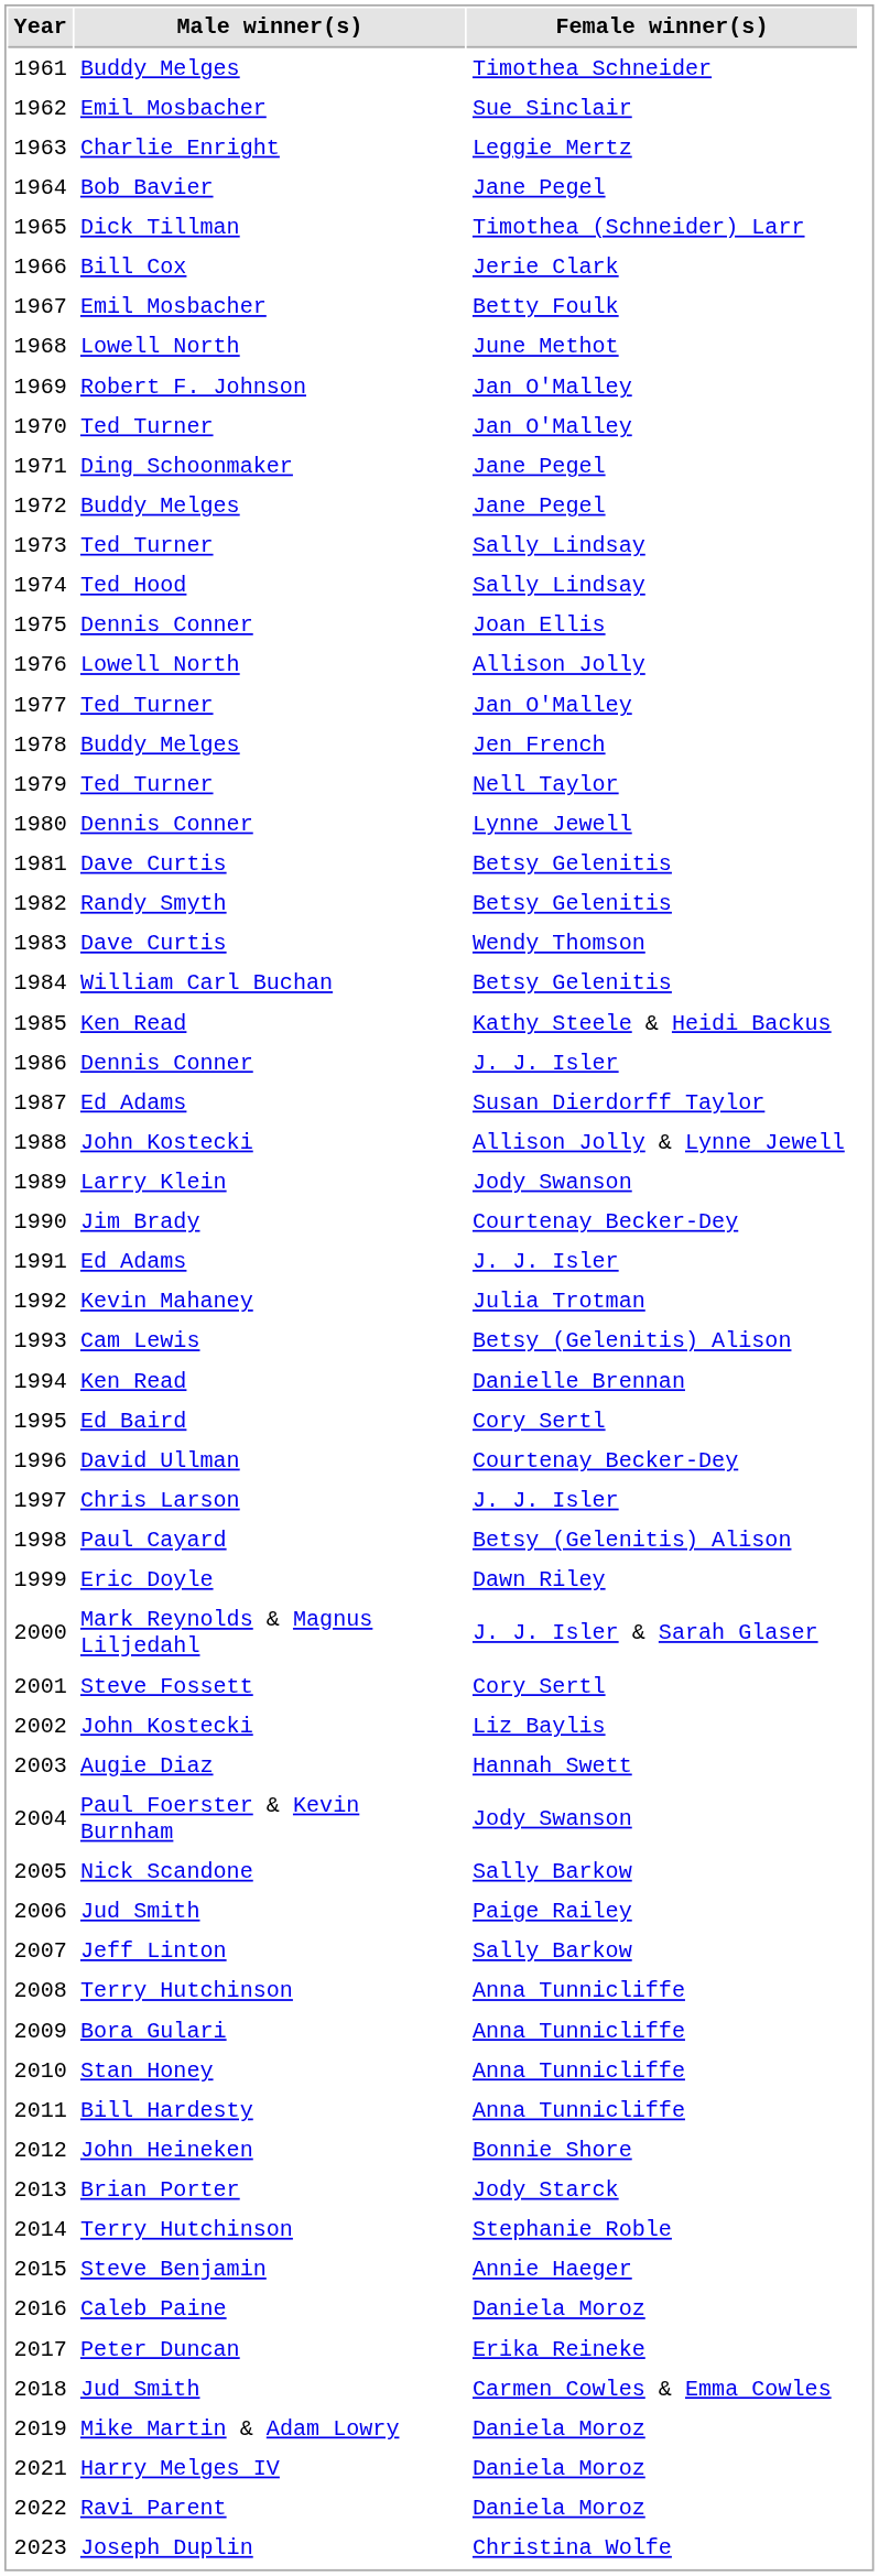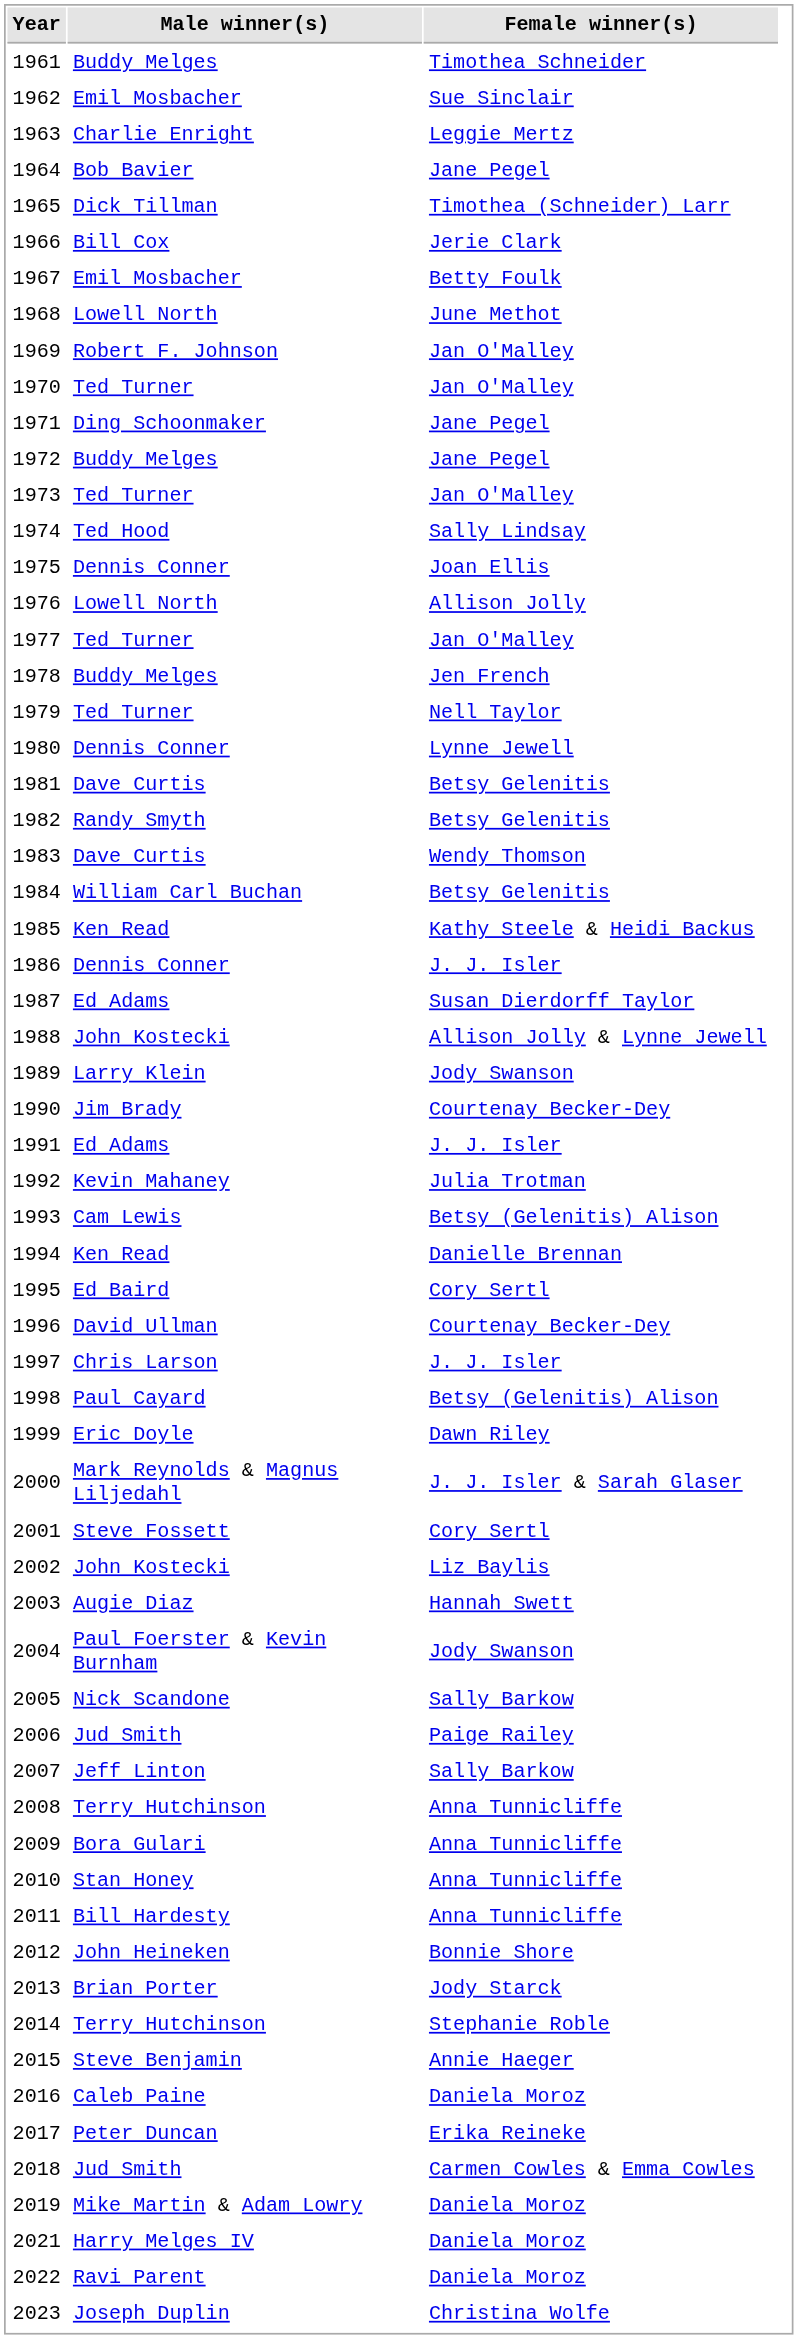 <table cellspacing="1" cellpadding="3" style="border:1px solid #AAAAAA;font-size:90%">
 <tr bgcolor="#E4E4E4">
 <th style="border-bottom:1px solid #AAAAAA" width=20>Year</th>
 <th style="border-bottom:1px solid #AAAAAA" width=200>Male winner(s)</th>
 <th style="border-bottom:1px solid #AAAAAA" width=200>Female winner(s)</th>
 </tr>
 <tr>
 <td align="center">1961</td>
 <td><a href='#'>Buddy Melges</a></td>
 <td><a href='#'>Timothea Schneider</a></td>
 </tr>
 <tr>
 <td align="center">1962</td>
 <td><a href='#'>Emil Mosbacher</a></td>
 <td><a href='#'>Sue Sinclair</a></td>
 </tr>
 <tr>
 <td align="center">1963</td>
 <td><a href='#'>Charlie Enright</a></td>
 <td><a href='#'>Leggie Mertz</a></td>
 </tr>
 <tr>
 <td align="center">1964</td>
 <td><a href='#'>Bob Bavier</a></td>
 <td><a href='#'>Jane Pegel</a></td>
 </tr>
 <tr>
 <td align="center">1965</td>
 <td><a href='#'>Dick Tillman</a></td>
 <td><a href='#'>Timothea (Schneider) Larr</a></td>
 </tr>
 <tr>
 <td align="center">1966</td>
 <td><a href='#'>Bill Cox</a></td>
 <td><a href='#'>Jerie Clark</a></td>
 </tr>
 <tr>
 <td align="center">1967</td>
 <td><a href='#'>Emil Mosbacher</a></td>
 <td><a href='#'>Betty Foulk</a></td>
 </tr>
 <tr>
 <td align="center">1968</td>
 <td><a href='#'>Lowell North</a></td>
 <td><a href='#'>June Methot</a></td>
 </tr>
 <tr>
 <td align="center">1969</td>
 <td><a href='#'>Robert F. Johnson</a></td>
 <td><a href='#'>Jan O'Malley</a></td>
 </tr>
 <tr>
 <td align="center">1970</td>
 <td><a href='#'>Ted Turner</a></td>
 <td><a href='#'>Jan O'Malley</a></td>
 </tr>
 <tr>
 <td align="center">1971</td>
 <td><a href='#'>Ding Schoonmaker</a></td>
 <td><a href='#'>Jane Pegel</a></td>
 </tr>
 <tr>
 <td align="center">1972</td>
 <td><a href='#'>Buddy Melges</a></td>
 <td><a href='#'>Jane Pegel</a></td>
 </tr>
 <tr>
 <td align="center">1973</td>
 <td><a href='#'>Ted Turner</a></td>
-<td><a href='#'>Sally Lindsay</a></td>
+<td><a href='#'>Jan O'Malley</a></td>
 </tr>
 <tr>
 <td align="center">1974</td>
 <td><a href='#'>Ted Hood</a></td>
 <td><a href='#'>Sally Lindsay</a></td>
 </tr>
 <tr>
 <td align="center">1975</td>
 <td><a href='#'>Dennis Conner</a></td>
 <td><a href='#'>Joan Ellis</a></td>
 </tr>
 <tr>
 <td align="center">1976</td>
 <td><a href='#'>Lowell North</a></td>
 <td><a href='#'>Allison Jolly</a></td>
 </tr>
 <tr>
 <td align="center">1977</td>
 <td><a href='#'>Ted Turner</a></td>
 <td><a href='#'>Jan O'Malley</a></td>
 </tr>
 <tr>
 <td align="center">1978</td>
 <td><a href='#'>Buddy Melges</a></td>
 <td><a href='#'>Jen French</a></td>
 </tr>
 <tr>
 <td align="center">1979</td>
 <td><a href='#'>Ted Turner</a></td>
 <td><a href='#'>Nell Taylor</a></td>
 </tr>
 <tr>
 <td align="center">1980</td>
 <td><a href='#'>Dennis Conner</a></td>
 <td><a href='#'>Lynne Jewell</a></td>
 </tr>
 <tr>
 <td align="center">1981</td>
 <td><a href='#'>Dave Curtis</a></td>
 <td><a href='#'>Betsy Gelenitis</a></td>
 </tr>
 <tr>
 <td align="center">1982</td>
 <td><a href='#'>Randy Smyth</a></td>
 <td><a href='#'>Betsy Gelenitis</a></td>
 </tr>
 <tr>
 <td align="center">1983</td>
 <td><a href='#'>Dave Curtis</a></td>
 <td><a href='#'>Wendy Thomson</a></td>
 </tr>
 <tr>
 <td align="center">1984</td>
 <td><a href='#'>William Carl Buchan</a></td>
 <td><a href='#'>Betsy Gelenitis</a></td>
 </tr>
 <tr>
 <td align="center">1985</td>
 <td><a href='#'>Ken Read</a></td>
 <td><a href='#'>Kathy Steele</a> & <a href='#'>Heidi Backus</a></td>
 </tr>
 <tr>
 <td align="center">1986</td>
 <td><a href='#'>Dennis Conner</a></td>
 <td><a href='#'>J. J. Isler</a></td>
 </tr>
 <tr>
 <td align="center">1987</td>
 <td><a href='#'>Ed Adams</a></td>
 <td><a href='#'>Susan Dierdorff Taylor</a></td>
 </tr>
 <tr>
 <td align="center">1988</td>
 <td><a href='#'>John Kostecki</a></td>
 <td><a href='#'>Allison Jolly</a> & <a href='#'>Lynne Jewell</a></td>
 </tr>
 <tr>
 <td align="center">1989</td>
 <td><a href='#'>Larry Klein</a></td>
 <td><a href='#'>Jody Swanson</a></td>
 </tr>
 <tr>
 <td align="center">1990</td>
 <td><a href='#'>Jim Brady</a></td>
 <td><a href='#'>Courtenay Becker-Dey</a></td>
 </tr>
 <tr>
 <td align="center">1991</td>
 <td><a href='#'>Ed Adams</a></td>
 <td><a href='#'>J. J. Isler</a></td>
 </tr>
 <tr>
 <td align="center">1992</td>
 <td><a href='#'>Kevin Mahaney</a></td>
 <td><a href='#'>Julia Trotman</a></td>
 </tr>
 <tr>
 <td align="center">1993</td>
 <td><a href='#'>Cam Lewis</a></td>
 <td><a href='#'>Betsy (Gelenitis) Alison</a></td>
 </tr>
 <tr>
 <td align="center">1994</td>
 <td><a href='#'>Ken Read</a></td>
 <td><a href='#'>Danielle Brennan</a></td>
 </tr>
 <tr>
 <td align="center">1995</td>
 <td><a href='#'>Ed Baird</a></td>
 <td><a href='#'>Cory Sertl</a></td>
 </tr>
 <tr>
 <td align="center">1996</td>
 <td><a href='#'>David Ullman</a></td>
 <td><a href='#'>Courtenay Becker-Dey</a></td>
 </tr>
 <tr>
 <td align="center">1997</td>
 <td><a href='#'>Chris Larson</a></td>
 <td><a href='#'>J. J. Isler</a></td>
 </tr>
 <tr>
 <td align="center">1998</td>
 <td><a href='#'>Paul Cayard</a></td>
 <td><a href='#'>Betsy (Gelenitis) Alison</a></td>
 </tr>
 <tr>
 <td align="center">1999</td>
 <td><a href='#'>Eric Doyle</a></td>
 <td><a href='#'>Dawn Riley</a></td>
 </tr>
 <tr>
 <td align="center">2000</td>
 <td><a href='#'>Mark Reynolds</a> & <a href='#'>Magnus Liljedahl</a></td>
 <td><a href='#'>J. J. Isler</a> & <a href='#'>Sarah Glaser</a></td>
 </tr>
 <tr>
 <td align="center">2001</td>
 <td><a href='#'>Steve Fossett</a></td>
 <td><a href='#'>Cory Sertl</a></td>
 </tr>
 <tr>
 <td align="center">2002</td>
 <td><a href='#'>John Kostecki</a></td>
 <td><a href='#'>Liz Baylis</a></td>
 </tr>
 <tr>
 <td align="center">2003</td>
 <td><a href='#'>Augie Diaz</a></td>
 <td><a href='#'>Hannah Swett</a></td>
 </tr>
 <tr>
 <td align="center">2004</td>
 <td><a href='#'>Paul Foerster</a> & <a href='#'>Kevin Burnham</a></td>
 <td><a href='#'>Jody Swanson</a></td>
 </tr>
 <tr>
 <td align="center">2005</td>
 <td><a href='#'>Nick Scandone</a></td>
 <td><a href='#'>Sally Barkow</a></td>
 </tr>
 <tr>
 <td align="center">2006</td>
 <td><a href='#'>Jud Smith</a></td>
 <td><a href='#'>Paige Railey</a></td>
 </tr>
 <tr>
 <td align="center">2007</td>
 <td><a href='#'>Jeff Linton</a></td>
 <td><a href='#'>Sally Barkow</a></td>
 </tr>
 <tr>
 <td align="center">2008</td>
 <td><a href='#'>Terry Hutchinson</a></td>
 <td><a href='#'>Anna Tunnicliffe</a></td>
 </tr>
 <tr>
 <td align="center">2009</td>
 <td><a href='#'>Bora Gulari</a></td>
 <td><a href='#'>Anna Tunnicliffe</a></td>
 </tr>
 <tr>
 <td align="center">2010</td>
 <td><a href='#'>Stan Honey</a></td>
 <td><a href='#'>Anna Tunnicliffe</a></td>
 </tr>
 <tr>
 <td align="center">2011</td>
 <td><a href='#'>Bill Hardesty</a></td>
 <td><a href='#'>Anna Tunnicliffe</a></td>
 </tr>
 <tr>
 <td align="center">2012</td>
 <td><a href='#'>John Heineken</a></td>
 <td><a href='#'>Bonnie Shore</a></td>
 </tr>
 <tr>
 <td align="center">2013</td>
 <td><a href='#'>Brian Porter</a></td>
 <td><a href='#'>Jody Starck</a></td>
 </tr>
 <tr>
 <td align="center">2014</td>
 <td><a href='#'>Terry Hutchinson</a></td>
 <td><a href='#'>Stephanie Roble</a></td>
 </tr>
 <tr>
 <td align="center">2015</td>
 <td><a href='#'>Steve Benjamin</a></td>
 <td><a href='#'>Annie Haeger</a></td>
 </tr>
 <tr>
 <td align="center">2016</td>
 <td><a href='#'>Caleb Paine</a></td>
 <td><a href='#'>Daniela Moroz</a></td>
 </tr>
 <tr>
 <td align="center">2017</td>
 <td><a href='#'>Peter Duncan</a></td>
 <td><a href='#'>Erika Reineke</a></td>
 </tr>
 <tr>
 <td align="center">2018</td>
 <td><a href='#'>Jud Smith</a></td>
 <td><a href='#'>Carmen Cowles</a> & <a href='#'>Emma Cowles</a></td>
 </tr>
 <tr>
 <td align="center">2019</td>
 <td><a href='#'>Mike Martin</a> & <a href='#'>Adam Lowry</a></td>
 <td><a href='#'>Daniela Moroz</a></td>
 </tr>
 <tr>
 <td align="center">2021</td>
 <td><a href='#'>Harry Melges IV</a></td>
 <td><a href='#'>Daniela Moroz</a></td>
 </tr>
 <tr>
 <td align="center">2022</td>
 <td><a href='#'>Ravi Parent</a></td>
 <td><a href='#'>Daniela Moroz</a></td>
 <td></td>
 </tr>
 <tr>
 <td align="center">2023</td>
 <td><a href='#'>Joseph Duplin</a></td>
 <td><a href='#'>Christina Wolfe</a></td>
 <td></td>
 </tr>
 </table>
